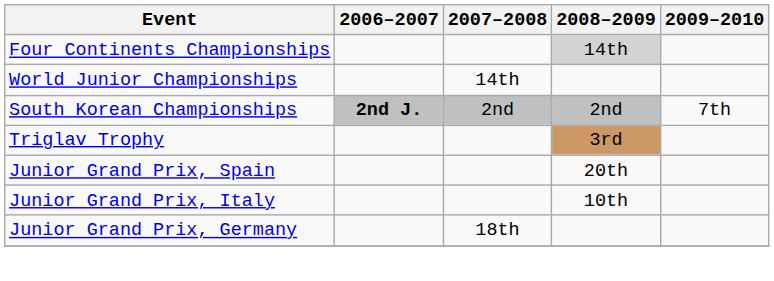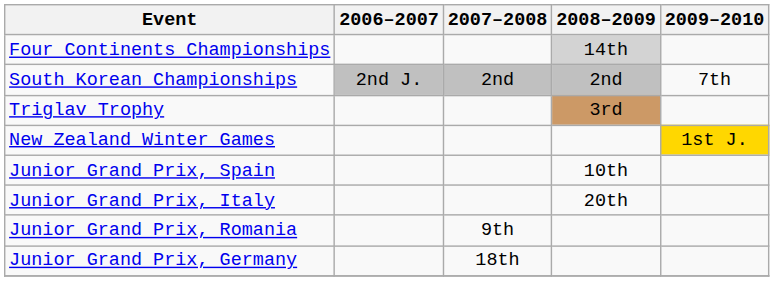 <table class="wikitable">
 <tr>
 <th>Event</th>
 <th>2006–2007</th>
 <th>2007–2008</th>
 <th>2008–2009</th>
 <th>2009–2010</th>
 </tr>
 <tr>
 <td><a href='#'>Four Continents Championships</a></td>
 <td></td>
 <td></td>
 <td align="center" style="background: lightgrey;">14th</td>
 <td></td>
 </tr>
 <tr>
-<td><a href='#'>World Junior Championships</a></td>
-<td></td>
-<td align="center">14th</td>
-<td></td>
-<td></td>
-</tr>
-<tr>
 <td><a href='#'>South Korean Championships</a></td>
-<td align="center" bgcolor="silver"><strong>2nd J.</strong></td>
+<td align="center" bgcolor="silver">2nd J.</td>
 <td align="center" bgcolor="silver">2nd</td>
 <td align="center" bgcolor="silver">2nd</td>
 <td align="center">7th</td>
 </tr>
 <tr>
 <td><a href='#'>Triglav Trophy</a></td>
 <td></td>
 <td></td>
 <td align="center" bgcolor="#cc9966">3rd</td>
 <td></td>
 </tr>
 <tr>
+<td><a href='#'>New Zealand Winter Games</a></td>
+<td></td>
+<td></td>
+<td></td>
+<td align="center" bgcolor="gold">1st J.</td>
+</tr>
+<tr>
 <td><a href='#'>Junior Grand Prix, Spain</a></td>
+<td></td>
+<td></td>
+<td align="center">10th</td>
+<td></td>
+</tr>
+<tr>
+<td><a href='#'>Junior Grand Prix, Italy</a></td>
 <td></td>
 <td></td>
 <td align="center">20th</td>
 <td></td>
 </tr>
 <tr>
-<td><a href='#'>Junior Grand Prix, Italy</a></td>
+<td><a href='#'>Junior Grand Prix, Romania</a></td>
 <td></td>
+<td align="center">9th</td>
 <td></td>
-<td align="center">10th</td>
 <td></td>
 </tr>
 <tr>
 <td><a href='#'>Junior Grand Prix, Germany</a></td>
 <td></td>
 <td align="center">18th</td>
 <td></td>
 <td></td>
 </tr>
 <tr>
 </tr>
 </table>
